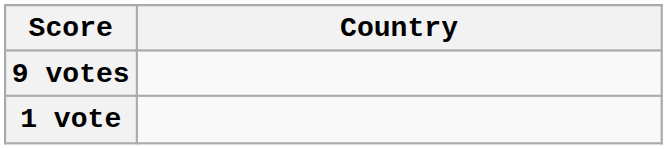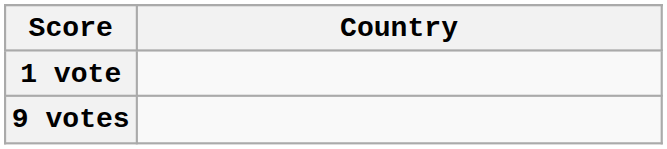 <table class="wikitable">
 <tr>
 </tr>
 <tr>
 <th scope="col" width="20%">Score</th>
 <th scope="col">Country</th>
 </tr>
 <tr>
+<th scope="row">1 vote</th>
+<td></td>
+</tr>
+<tr>
 <th scope="row">9 votes</th>
 <td></td>
 </tr>
-<tr>
-<th scope="row">1 vote</th>
-<td></td>
-</tr>
 </table>
